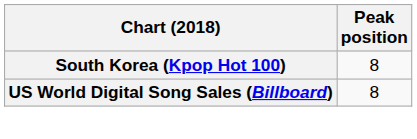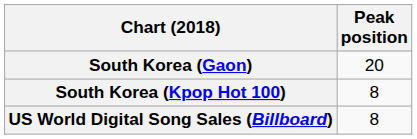 <table class="wikitable plainrowheaders" style="text-align:center">
 <tr>
 <th scope="col">Chart (2018)</th>
 <th scope="col">Peak<br> position</th>
+</tr>
+<tr>
+<th scope="row">South Korea (<a href='#'>Gaon</a>)</th>
+<td>20</td>
 </tr>
 <tr>
 <th scope="row">South Korea (<a href='#'>Kpop Hot 100</a>)</th>
 <td>8</td>
 </tr>
 <tr>
 <th scope="row">US World Digital Song Sales (<em><a href='#'>Billboard</a></em>)</th>
 <td>8</td>
 </tr>
 </table>
